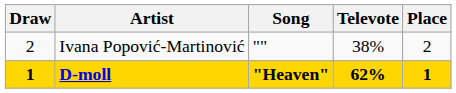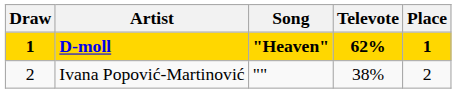 <table class="sortable wikitable plainrowheaders" style="margin: 1em auto 1em auto; text-align:center;">
 <tr>
 <th>Draw</th>
 <th>Artist</th>
 <th>Song</th>
 <th>Televote</th>
 <th>Place</th>
 </tr>
+<tr style="font-weight:bold; background:gold;">
+<td scope="row" style="text-align:center;">1</td>
+<td align="left"><a href='#'>D-moll</a></td>
+<td align="left">"Heaven"</td>
+<td>62%</td>
+<td>1</td>
+</tr>
 <tr>
 <td scope="row" style="text-align:center;">2</td>
 <td align="left">Ivana Popović-Martinović</td>
 <td align="left">""</td>
 <td>38%</td>
 <td>2</td>
 </tr>
-<tr style="font-weight:bold; background:gold;">
-<td scope="row" style="text-align:center;">1</td>
-<td align="left"><a href='#'>D-moll</a></td>
-<td align="left">"Heaven"</td>
-<td>62%</td>
-<td>1</td>
-</tr>
 </table>
